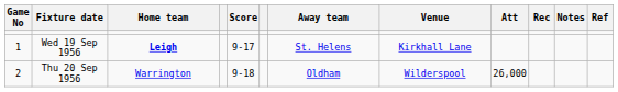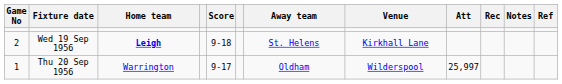 <table class="wikitable" style="text-align:center;">
 <tr>
 <th width=20 abbr="No">Game No</th>
 <th width=100 abbr="Date">Fixture date</th>
 <th width=150 abbr="Home team">Home team</th>
 <th width=5 abbr="space"></th>
 <th width=20 abbr="Score">Score</th>
 <th width=5 abbr="space"></th>
 <th width=150 abbr="Away team">Away team</th>
 <th width=150 abbr="Venue">Venue</th>
 <th width=30 abbr="Att">Att</th>
 <th width=30 abbr="Rec">Rec</th>
 <th width=20 abbr="Notes">Notes</th>
 <th width=30 abbr="Ref">Ref</th>
 </tr>
 <tr>
 <td></td>
 <td></td>
 <td></td>
 <td></td>
 <td></td>
 <td></td>
 <td></td>
 <td></td>
 <td></td>
 <td></td>
 <td></td>
 </tr>
 <tr>
-<td>1</td>
+<td>2</td>
 <td>Wed 19 Sep 1956</td>
 <td><strong><a href='#'>Leigh</a></strong></td>
 <td></td>
-<td>9-17</td>
+<td>9-18</td>
 <td></td>
 <td><a href='#'>St. Helens</a></td>
 <td><a href='#'>Kirkhall Lane</a></td>
 <td></td>
 <td></td>
 <td></td>
 <td></td>
 </tr>
 <tr>
-<td>2</td>
+<td>1</td>
 <td>Thu 20 Sep 1956</td>
 <td><a href='#'>Warrington</a></td>
 <td></td>
-<td>9-18</td>
+<td>9-17</td>
 <td></td>
 <td><a href='#'>Oldham</a></td>
 <td><a href='#'>Wilderspool</a></td>
-<td>26,000</td>
+<td>25,997</td>
 <td></td>
 <td></td>
 <td></td>
 </tr>
 </table>
